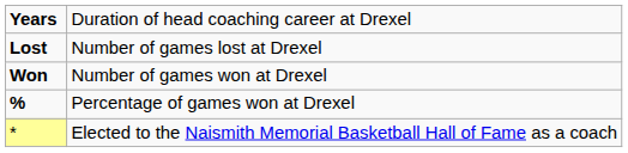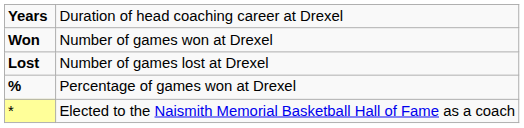 <table class="wikitable">
 <tr>
 <td><strong>Years</strong></td>
 <td>Duration of head coaching career at Drexel</td>
 </tr>
 <tr>
+<td><strong>Won</strong></td>
+<td>Number of games won at Drexel</td>
+</tr>
+<tr>
 <td><strong>Lost</strong></td>
 <td>Number of games lost at Drexel</td>
-</tr>
-<tr>
-<td><strong>Won</strong></td>
-<td>Number of games won at Drexel</td>
 </tr>
 <tr>
 <td><strong>%</strong></td>
 <td>Percentage of games won at Drexel</td>
 </tr>
 <tr>
 <td style="background-color:#FFFF99; border:1px solid #aaaaaa; width:3em">*</td>
 <td>Elected to the <a href='#'>Naismith Memorial Basketball Hall of Fame</a> as a coach</td>
 </tr>
 </table>
